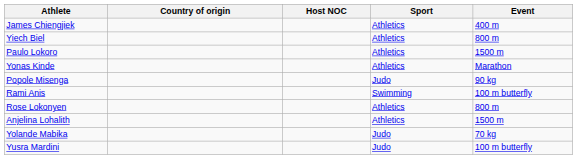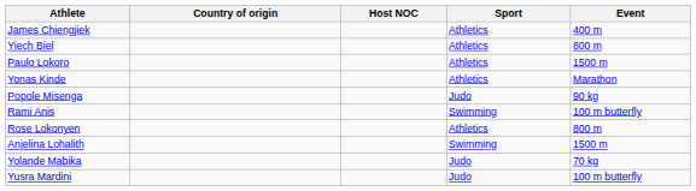 <table class="wikitable sortable" width="75%" style="font-size:90%; text-align:left;">
 <tr>
 <th width="5%">Athlete</th>
 <th width="10%">Country of origin</th>
 <th width="5%">Host NOC</th>
 <th width="5%">Sport</th>
 <th width="5%">Event</th>
 </tr>
 <tr>
 <td><a href='#'>James Chiengjiek</a></td>
 <td></td>
 <td></td>
 <td><a href='#'>Athletics</a></td>
 <td><a href='#'>400 m</a></td>
 </tr>
 <tr>
 <td><a href='#'>Yiech Biel</a></td>
 <td></td>
 <td></td>
 <td><a href='#'>Athletics</a></td>
 <td><a href='#'>800 m</a></td>
 </tr>
 <tr>
 <td><a href='#'>Paulo Lokoro</a></td>
 <td></td>
 <td></td>
 <td><a href='#'>Athletics</a></td>
 <td><a href='#'>1500 m</a></td>
 </tr>
 <tr>
 <td><a href='#'>Yonas Kinde</a></td>
 <td></td>
 <td></td>
 <td><a href='#'>Athletics</a></td>
 <td><a href='#'>Marathon</a></td>
 </tr>
 <tr>
 <td><a href='#'>Popole Misenga</a></td>
 <td></td>
 <td></td>
 <td><a href='#'>Judo</a></td>
 <td><a href='#'>90 kg</a></td>
 </tr>
 <tr>
 <td><a href='#'>Rami Anis</a></td>
 <td></td>
 <td></td>
 <td><a href='#'>Swimming</a></td>
 <td><a href='#'>100 m butterfly</a></td>
 </tr>
 <tr>
 <td><a href='#'>Rose Lokonyen</a></td>
 <td></td>
 <td></td>
 <td><a href='#'>Athletics</a></td>
 <td><a href='#'>800 m</a></td>
 </tr>
 <tr>
 <td><a href='#'>Anjelina Lohalith</a></td>
 <td></td>
 <td></td>
-<td><a href='#'>Athletics</a></td>
+<td><a href='#'>Swimming</a></td>
 <td><a href='#'>1500 m</a></td>
 </tr>
 <tr>
 <td><a href='#'>Yolande Mabika</a></td>
 <td></td>
 <td></td>
 <td><a href='#'>Judo</a></td>
 <td><a href='#'>70 kg</a></td>
 </tr>
 <tr>
 <td><a href='#'>Yusra Mardini</a></td>
 <td></td>
 <td></td>
 <td><a href='#'>Judo</a></td>
 <td><a href='#'>100 m butterfly</a></td>
 </tr>
 </table>
